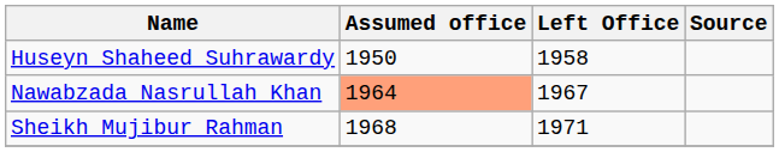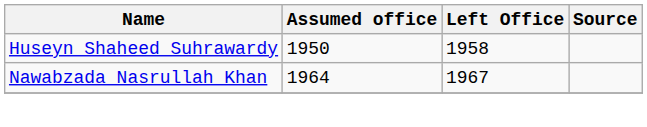 <table class="wikitable sortable">
 <tr>
 <th>Name</th>
 <th>Assumed office</th>
 <th>Left Office</th>
 <th>Source</th>
 </tr>
 <tr>
 <td><a href='#'>Huseyn Shaheed Suhrawardy</a></td>
 <td>1950</td>
 <td>1958</td>
 <td></td>
 </tr>
 <tr>
 <td><a href='#'>Nawabzada Nasrullah Khan</a></td>
-<td style="background: lightsalmon;">1964</td>
+<td>1964</td>
 <td>1967</td>
-<td></td>
-</tr>
-<tr>
-<td><a href='#'>Sheikh Mujibur Rahman</a></td>
-<td>1968</td>
-<td>1971</td>
 <td></td>
 </tr>
 <tr>
 </tr>
 </table>
